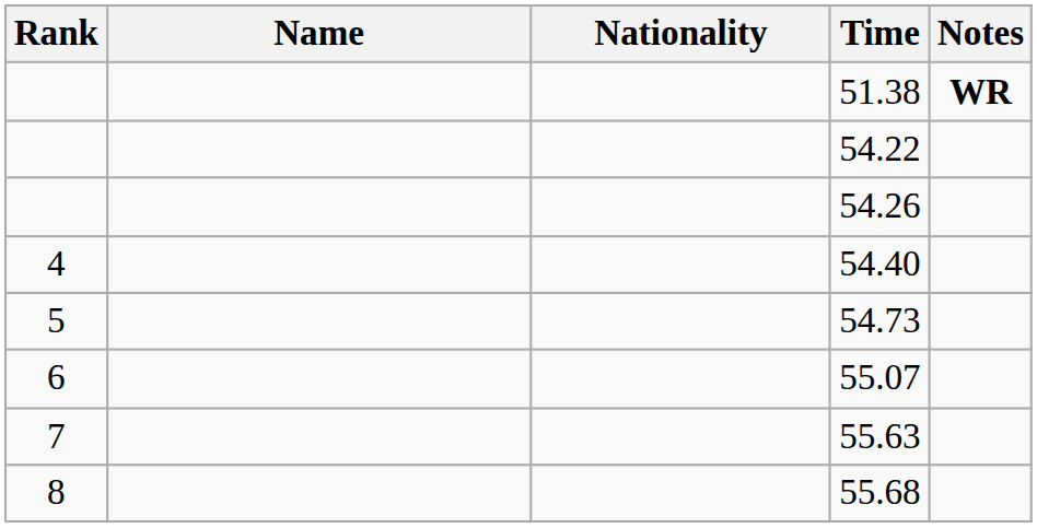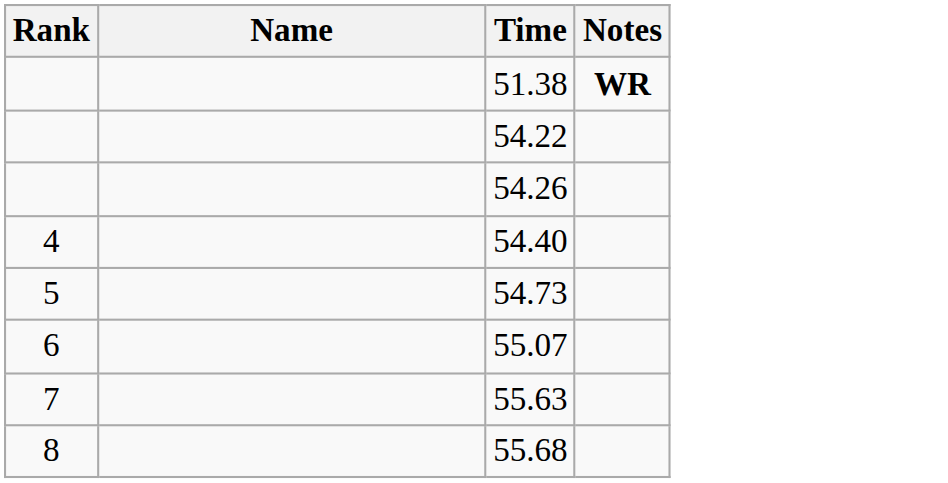 <table class="wikitable sortable" style="text-align:center">
 <tr>
 <th>Rank</th>
 <th style="width:180px">Name</th>
-<th style="width:125px">Nationality</th>
 <th>Time</th>
 <th>Notes</th>
 </tr>
 <tr>
 <td></td>
-<td style="text-align:left;"></td>
 <td style="text-align:left;"></td>
 <td>51.38</td>
 <td><strong>WR</strong></td>
 </tr>
 <tr>
 <td></td>
 <td style="text-align:left;"></td>
-<td style="text-align:left;"></td>
 <td>54.22</td>
 <td></td>
 </tr>
 <tr>
 <td></td>
-<td style="text-align:left;"></td>
 <td style="text-align:left;"></td>
 <td>54.26</td>
 <td></td>
 </tr>
 <tr>
 <td>4</td>
 <td style="text-align:left;"></td>
-<td style="text-align:left;"></td>
 <td>54.40</td>
 <td></td>
 </tr>
 <tr>
 <td>5</td>
-<td style="text-align:left;"></td>
 <td style="text-align:left;"></td>
 <td>54.73</td>
 <td></td>
 </tr>
 <tr>
 <td>6</td>
 <td style="text-align:left;"></td>
-<td style="text-align:left;"></td>
 <td>55.07</td>
 <td></td>
 </tr>
 <tr>
 <td>7</td>
-<td style="text-align:left;"></td>
 <td style="text-align:left;"></td>
 <td>55.63</td>
 <td></td>
 </tr>
 <tr>
 <td>8</td>
 <td style="text-align:left;"></td>
-<td style="text-align:left;"></td>
 <td>55.68</td>
 <td></td>
 </tr>
 </table>
